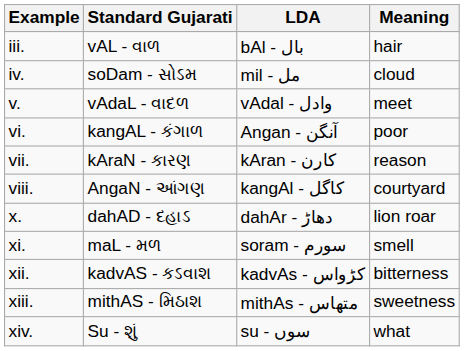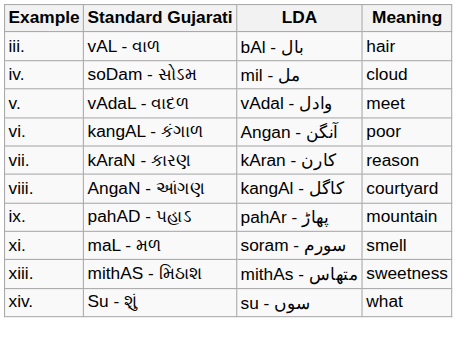 <table class="wikitable">
 <tr>
 <th>Example</th>
 <th>Standard Gujarati</th>
 <th>LDA</th>
 <th>Meaning</th>
 </tr>
 <tr>
 <td>iii.</td>
 <td>vAL - વાળ</td>
 <td>bAl - <span>بال</span></td>
 <td>hair</td>
 </tr>
 <tr>
 <td>iv.</td>
 <td>soDam - સોઽમ</td>
 <td>mil - <span>مل</span></td>
 <td>cloud</td>
 </tr>
 <tr>
 <td>v.</td>
 <td>vAdaL - વાદળ</td>
 <td>vAdal - <span>وادل</span></td>
 <td>meet</td>
 </tr>
 <tr>
 <td>vi.</td>
 <td>kangAL - કંગાળ</td>
 <td>Angan - <span>آنگن</span></td>
 <td>poor</td>
 </tr>
 <tr>
 <td>vii.</td>
 <td>kAraN - કારણ</td>
 <td>kAran - <span>کارن</span></td>
 <td>reason</td>
 </tr>
 <tr>
 <td>viii.</td>
 <td>AngaN - આંગણ</td>
 <td>kangAl - <span>کاگل</span></td>
 <td>courtyard</td>
 </tr>
 <tr>
-<td>x.</td>
-<td>dahAD - દહાઽ</td>
-<td>dahAr - <span>دھاڑ</span></td>
-<td>lion roar</td>
+<td>ix.</td>
+<td>pahAD - પહાઽ</td>
+<td>pahAr - <span>پھاڑ</span></td>
+<td>mountain</td>
 </tr>
 <tr>
 <td>xi.</td>
 <td>maL - મળ</td>
 <td>soram - <span>سورم</span></td>
 <td>smell</td>
-</tr>
-<tr>
-<td>xii.</td>
-<td>kadvAS - કઽવાશ</td>
-<td>kadvAs - <span>کڑواس</span></td>
-<td>bitterness</td>
 </tr>
 <tr>
 <td>xiii.</td>
 <td>mithAS - મિઠાશ</td>
 <td>mithAs - <span>متھاس</span></td>
 <td>sweetness</td>
 </tr>
 <tr>
 <td>xiv.</td>
 <td>Su - શું</td>
 <td>su - <span>سوں</span></td>
 <td>what</td>
 </tr>
 </table>
